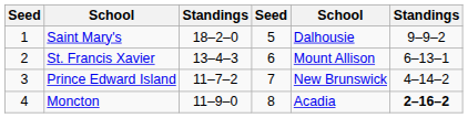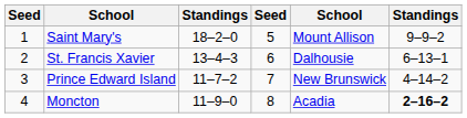 <table class="wikitable">
 <tr>
 <th>Seed</th>
 <th>School</th>
 <th>Standings</th>
 <th>Seed</th>
 <th>School</th>
 <th>Standings</th>
 </tr>
 <tr>
 <td align=center>1</td>
 <td><a href='#'>Saint Mary's</a></td>
 <td align=center>18–2–0</td>
 <td align=center>5</td>
-<td><a href='#'>Dalhousie</a></td>
+<td><a href='#'>Mount Allison</a></td>
 <td align=center>9–9–2</td>
 </tr>
 <tr>
 <td align=center>2</td>
 <td><a href='#'>St. Francis Xavier</a></td>
 <td align=center>13–4–3</td>
 <td align=center>6</td>
-<td><a href='#'>Mount Allison</a></td>
+<td><a href='#'>Dalhousie</a></td>
 <td align=center>6–13–1</td>
 </tr>
 <tr>
 <td align=center>3</td>
 <td><a href='#'>Prince Edward Island</a></td>
 <td align=center>11–7–2</td>
 <td align=center>7</td>
 <td><a href='#'>New Brunswick</a></td>
 <td align=center>4–14–2</td>
 </tr>
 <tr>
 <td align=center>4</td>
 <td><a href='#'>Moncton</a></td>
 <td align=center>11–9–0</td>
 <td align=center>8</td>
 <td><a href='#'>Acadia</a></td>
 <td align=center><strong>2–16–2</strong></td>
 </tr>
 </table>
